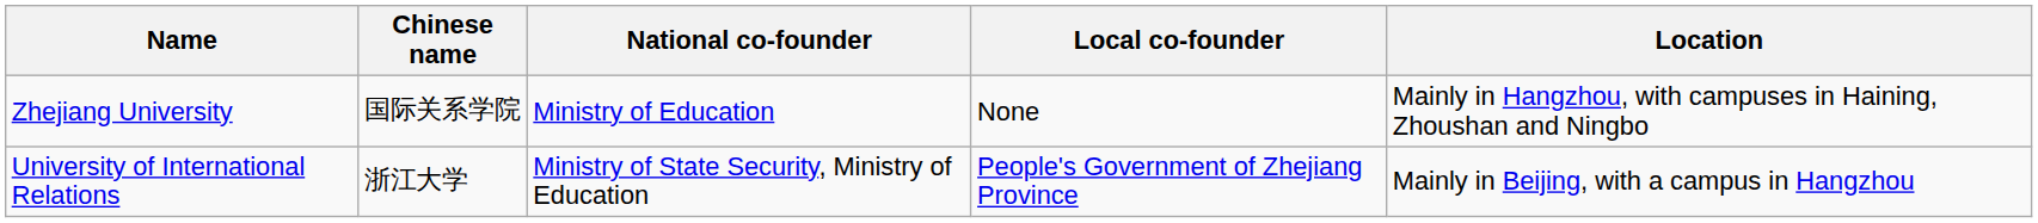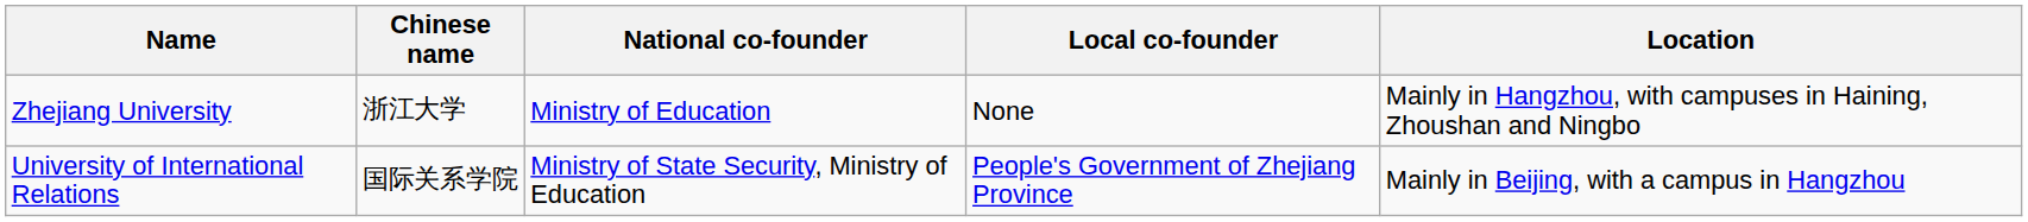 <table class="wikitable + sortable">
 <tr>
 <th>Name</th>
 <th>Chinese name</th>
 <th>National co-founder</th>
 <th>Local co-founder</th>
 <th>Location</th>
 </tr>
 <tr>
 <td><a href='#'>Zhejiang University</a></td>
-<td>国际关系学院</td>
+<td>浙江大学</td>
 <td><a href='#'>Ministry of Education</a></td>
 <td>None</td>
 <td>Mainly in <a href='#'>Hangzhou</a>, with campuses in Haining, Zhoushan and Ningbo</td>
 </tr>
 <tr>
 <td><a href='#'>University of International Relations</a></td>
-<td>浙江大学</td>
+<td>国际关系学院</td>
 <td><a href='#'>Ministry of State Security</a>, Ministry of Education</td>
 <td><a href='#'>People's Government of Zhejiang Province</a></td>
 <td>Mainly in <a href='#'>Beijing</a>, with a campus in <a href='#'>Hangzhou</a></td>
 </tr>
 </table>
